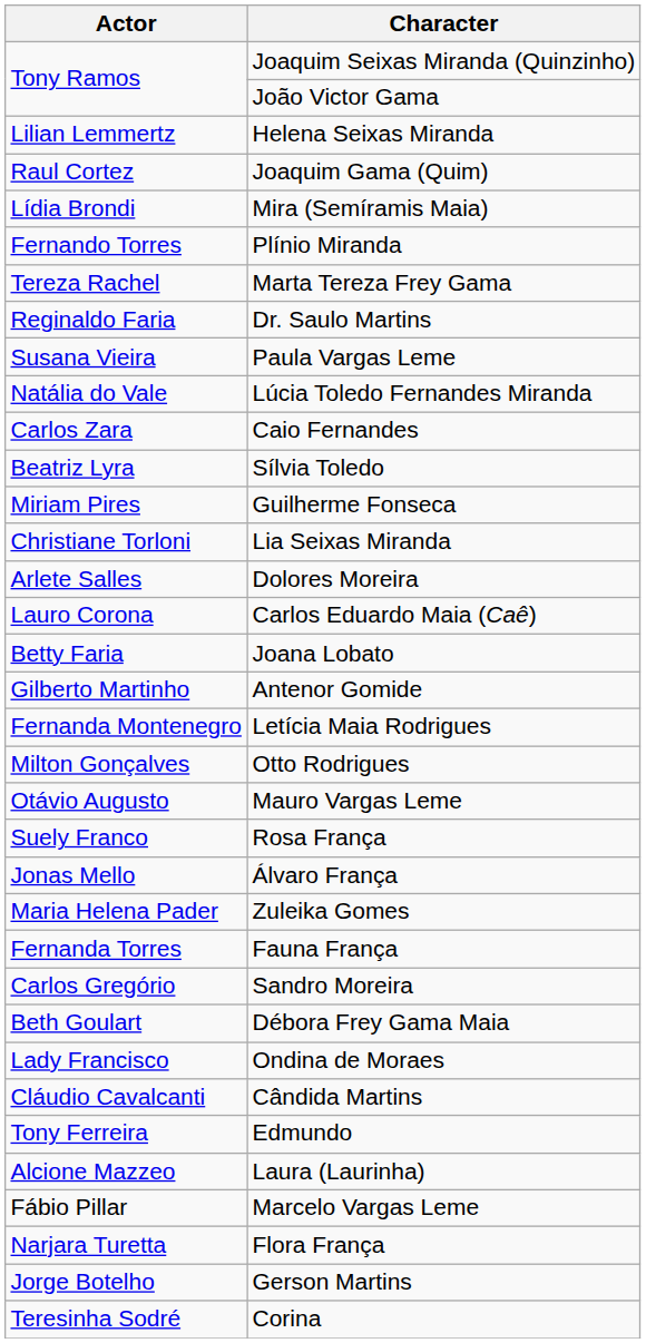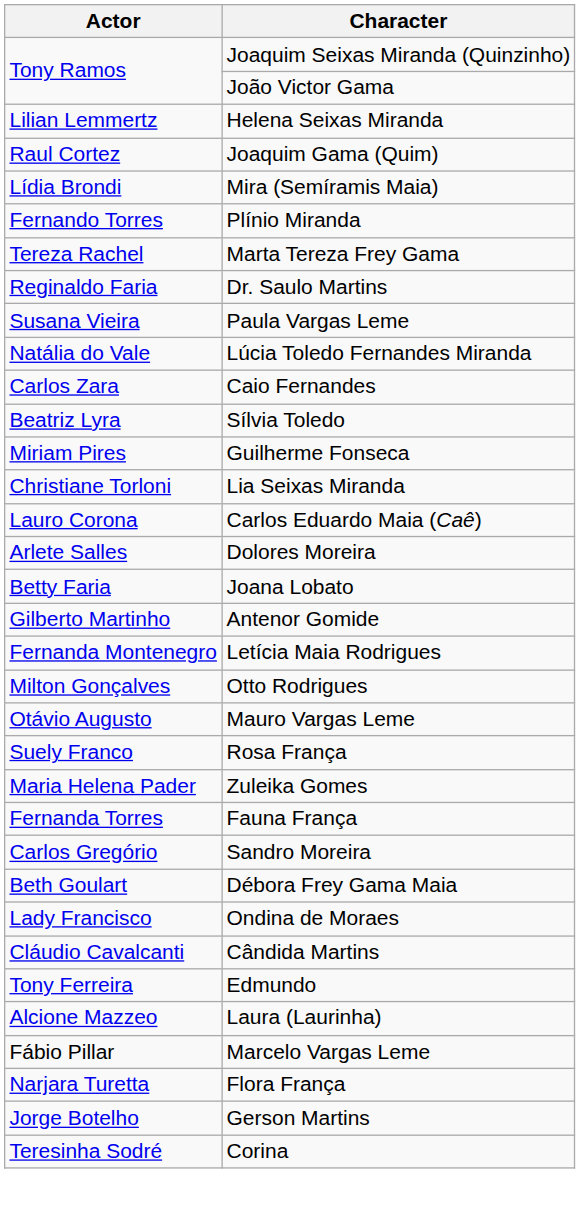 <table class="wikitable sortable">
 <tr>
 <th>Actor</th>
 <th>Character</th>
 </tr>
 <tr>
 <td rowspan="2"><a href='#'>Tony Ramos</a></td>
 <td>Joaquim Seixas Miranda (Quinzinho)</td>
 </tr>
 <tr>
 <td>João Victor Gama</td>
 </tr>
 <tr>
 <td><a href='#'>Lilian Lemmertz</a></td>
 <td>Helena Seixas Miranda</td>
 </tr>
 <tr>
 <td><a href='#'>Raul Cortez</a></td>
 <td>Joaquim Gama (Quim)</td>
 </tr>
 <tr>
 <td><a href='#'>Lídia Brondi</a></td>
 <td>Mira (Semíramis Maia)</td>
 </tr>
 <tr>
 <td><a href='#'>Fernando Torres</a></td>
 <td>Plínio Miranda</td>
 </tr>
 <tr>
 <td><a href='#'>Tereza Rachel</a></td>
 <td>Marta Tereza Frey Gama</td>
 </tr>
 <tr>
 <td><a href='#'>Reginaldo Faria</a></td>
 <td>Dr. Saulo Martins</td>
 </tr>
 <tr>
 <td><a href='#'>Susana Vieira</a></td>
 <td>Paula Vargas Leme</td>
 </tr>
 <tr>
 <td><a href='#'>Natália do Vale</a></td>
 <td>Lúcia Toledo Fernandes Miranda</td>
 </tr>
 <tr>
 <td><a href='#'>Carlos Zara</a></td>
 <td>Caio Fernandes</td>
 </tr>
 <tr>
 <td><a href='#'>Beatriz Lyra</a></td>
 <td>Sílvia Toledo</td>
 </tr>
 <tr>
 <td><a href='#'>Miriam Pires</a></td>
 <td>Guilherme Fonseca</td>
 </tr>
 <tr>
 <td><a href='#'>Christiane Torloni</a></td>
 <td>Lia Seixas Miranda</td>
 </tr>
 <tr>
+<td><a href='#'>Lauro Corona</a></td>
+<td>Carlos Eduardo Maia (<em>Caê</em>)</td>
+</tr>
+<tr>
 <td><a href='#'>Arlete Salles</a></td>
 <td>Dolores Moreira</td>
-</tr>
-<tr>
-<td><a href='#'>Lauro Corona</a></td>
-<td>Carlos Eduardo Maia (<em>Caê</em>)</td>
 </tr>
 <tr>
 <td><a href='#'>Betty Faria</a></td>
 <td>Joana Lobato</td>
 </tr>
 <tr>
 <td><a href='#'>Gilberto Martinho</a></td>
 <td>Antenor Gomide</td>
 </tr>
 <tr>
 <td><a href='#'>Fernanda Montenegro</a></td>
 <td>Letícia Maia Rodrigues</td>
 </tr>
 <tr>
 <td><a href='#'>Milton Gonçalves</a></td>
 <td>Otto Rodrigues</td>
 </tr>
 <tr>
 <td><a href='#'>Otávio Augusto</a></td>
 <td>Mauro Vargas Leme</td>
 </tr>
 <tr>
 <td><a href='#'>Suely Franco</a></td>
 <td>Rosa França</td>
-</tr>
-<tr>
-<td><a href='#'>Jonas Mello</a></td>
-<td>Álvaro França</td>
 </tr>
 <tr>
 <td><a href='#'>Maria Helena Pader</a></td>
 <td>Zuleika Gomes</td>
 </tr>
 <tr>
 <td><a href='#'>Fernanda Torres</a></td>
 <td>Fauna França</td>
 </tr>
 <tr>
 <td><a href='#'>Carlos Gregório</a></td>
 <td>Sandro Moreira</td>
 </tr>
 <tr>
 <td><a href='#'>Beth Goulart</a></td>
 <td>Débora Frey Gama Maia</td>
 </tr>
 <tr>
 <td><a href='#'>Lady Francisco</a></td>
 <td>Ondina de Moraes</td>
 </tr>
 <tr>
 <td><a href='#'>Cláudio Cavalcanti</a></td>
 <td>Cândida Martins</td>
 </tr>
 <tr>
 <td><a href='#'>Tony Ferreira</a></td>
 <td>Edmundo</td>
 </tr>
 <tr>
 <td><a href='#'>Alcione Mazzeo</a></td>
 <td>Laura (Laurinha)</td>
 </tr>
 <tr>
 <td>Fábio Pillar</td>
 <td>Marcelo Vargas Leme</td>
 </tr>
 <tr>
 <td><a href='#'>Narjara Turetta</a></td>
 <td>Flora França</td>
 </tr>
 <tr>
 <td><a href='#'>Jorge Botelho</a></td>
 <td>Gerson Martins</td>
 </tr>
 <tr>
 <td><a href='#'>Teresinha Sodré</a></td>
 <td>Corina</td>
 </tr>
 </table>
